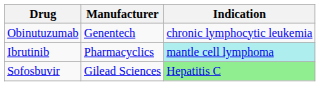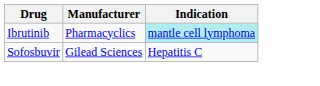 <table class="sortable wikitable">
 <tr>
 <th>Drug</th>
 <th>Manufacturer</th>
 <th>Indication</th>
-</tr>
-<tr>
-<td><a href='#'>Obinutuzumab</a></td>
-<td><a href='#'>Genentech</a></td>
-<td><a href='#'>chronic lymphocytic leukemia</a></td>
 </tr>
 <tr>
 <td><a href='#'>Ibrutinib</a></td>
 <td><a href='#'>Pharmacyclics</a></td>
 <td style="background: paleturquoise;"><a href='#'>mantle cell lymphoma</a></td>
 </tr>
 <tr>
 <td><a href='#'>Sofosbuvir</a></td>
 <td><a href='#'>Gilead Sciences</a></td>
-<td style="background: lightgreen;"><a href='#'>Hepatitis C</a></td>
+<td><a href='#'>Hepatitis C</a></td>
 </tr>
 </table>
